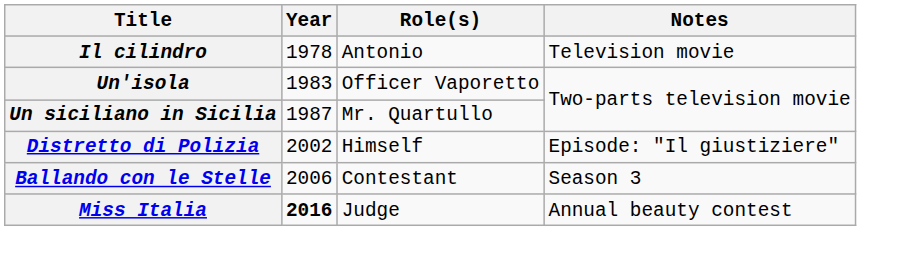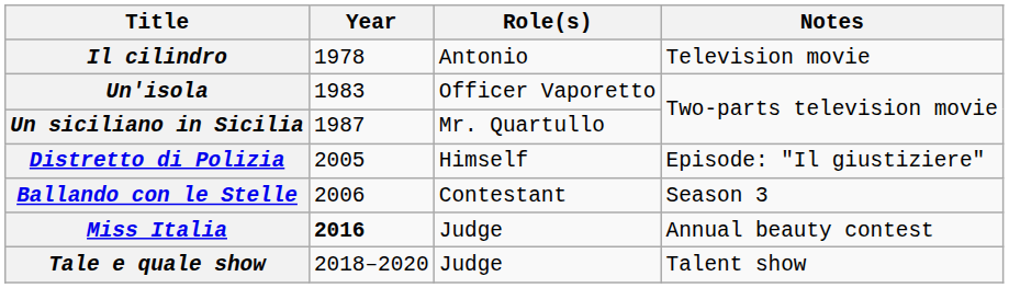 <table class="wikitable plainrowheaders sortable">
 <tr>
 <th scope="col">Title</th>
 <th scope="col">Year</th>
 <th scope="col">Role(s)</th>
 <th scope="col" class="unsortable">Notes</th>
 </tr>
 <tr>
 <th scope=row><em>Il cilindro</em></th>
 <td>1978</td>
 <td>Antonio</td>
 <td>Television movie</td>
 </tr>
 <tr>
 <th scope=row><em>Un'isola</em></th>
 <td>1983</td>
 <td>Officer Vaporetto</td>
 <td rowspan=2>Two-parts television movie</td>
 </tr>
 <tr>
 <th scope=row><em>Un siciliano in Sicilia</em></th>
 <td>1987</td>
 <td>Mr. Quartullo</td>
 </tr>
 <tr>
 <th scope=row><em><a href='#'>Distretto di Polizia</a></em></th>
-<td>2002</td>
+<td>2005</td>
 <td>Himself</td>
 <td>Episode: "Il giustiziere"</td>
 </tr>
 <tr>
 <th scope=row><em><a href='#'>Ballando con le Stelle</a></em></th>
 <td>2006</td>
 <td>Contestant</td>
 <td>Season 3</td>
 </tr>
 <tr>
 <th scope=row><em><a href='#'>Miss Italia</a></em></th>
 <td><strong>2016</strong></td>
 <td>Judge</td>
 <td>Annual beauty contest</td>
 </tr>
+<tr>
+<th scope=row><em>Tale e quale show</em></th>
+<td>2018–2020</td>
+<td>Judge</td>
+<td>Talent show</td>
+</tr>
 </table>
